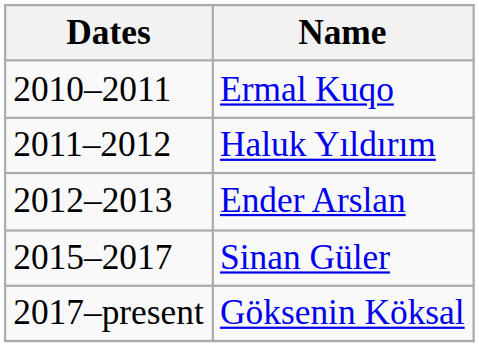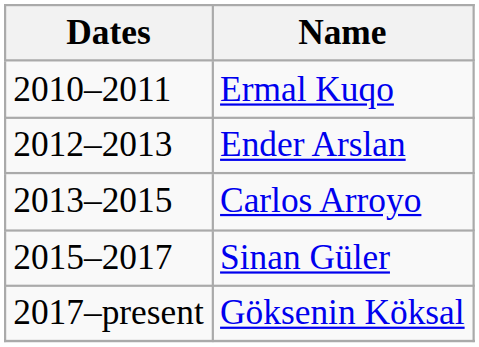 <table class="wikitable">
 <tr>
 <th>Dates</th>
 <th>Name</th>
 </tr>
 <tr>
 <td>2010–2011</td>
 <td>  <a href='#'>Ermal Kuqo</a></td>
 </tr>
 <tr>
-<td>2011–2012</td>
-<td> <a href='#'>Haluk Yıldırım</a></td>
+<td>2012–2013</td>
+<td> <a href='#'>Ender Arslan</a></td>
 </tr>
 <tr>
-<td>2012–2013</td>
-<td> <a href='#'>Ender Arslan</a></td>
+<td>2013–2015</td>
+<td> <a href='#'>Carlos Arroyo</a></td>
 </tr>
 <tr>
 <td>2015–2017</td>
 <td> <a href='#'>Sinan Güler</a></td>
 </tr>
 <tr>
 <td>2017–present</td>
 <td> <a href='#'>Göksenin Köksal</a></td>
 </tr>
 <tr>
 </tr>
 </table>
